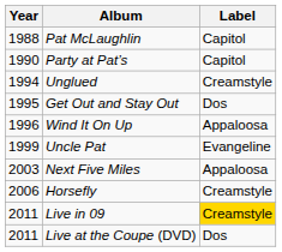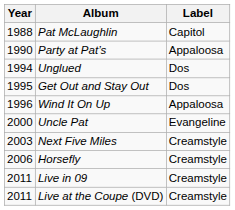 <table class="wikitable">
 <tr>
 <th>Year</th>
 <th>Album</th>
 <th>Label</th>
 </tr>
 <tr>
 <td>1988</td>
 <td><em>Pat McLaughlin</em></td>
 <td>Capitol</td>
 </tr>
 <tr>
 <td>1990</td>
 <td><em>Party at Pat’s</em></td>
-<td>Capitol</td>
+<td>Appaloosa</td>
 </tr>
 <tr>
 <td>1994</td>
 <td><em>Unglued</em></td>
-<td>Creamstyle</td>
+<td>Dos</td>
 </tr>
 <tr>
 <td>1995</td>
 <td><em>Get Out and Stay Out</em></td>
 <td>Dos</td>
 </tr>
 <tr>
 <td>1996</td>
 <td><em>Wind It On Up</em></td>
 <td>Appaloosa</td>
 </tr>
 <tr>
-<td>1999</td>
+<td>2000</td>
 <td><em>Uncle Pat</em></td>
 <td>Evangeline</td>
 </tr>
 <tr>
 <td>2003</td>
 <td><em>Next Five Miles</em></td>
-<td>Appaloosa</td>
+<td>Creamstyle</td>
 </tr>
 <tr>
 <td>2006</td>
 <td><em>Horsefly</em></td>
 <td>Creamstyle</td>
 </tr>
 <tr>
 <td>2011</td>
 <td><em>Live in 09</em></td>
-<td style="background: gold;">Creamstyle</td>
+<td>Creamstyle</td>
 </tr>
 <tr>
 <td>2011</td>
 <td><em>Live at the Coupe</em> (DVD)</td>
-<td>Dos</td>
+<td>Creamstyle</td>
 </tr>
 </table>
